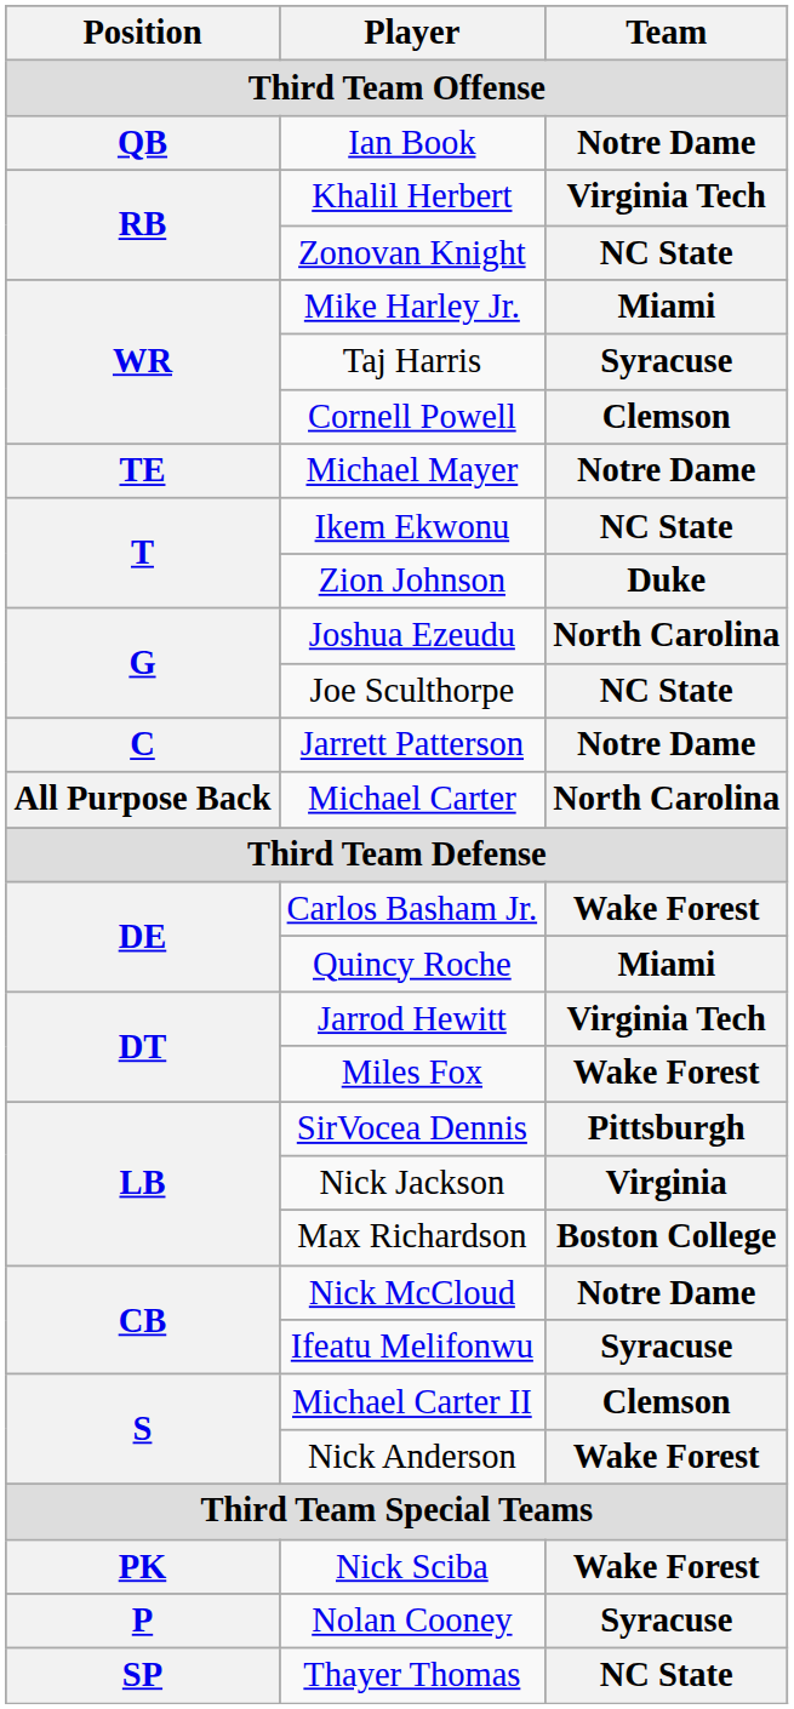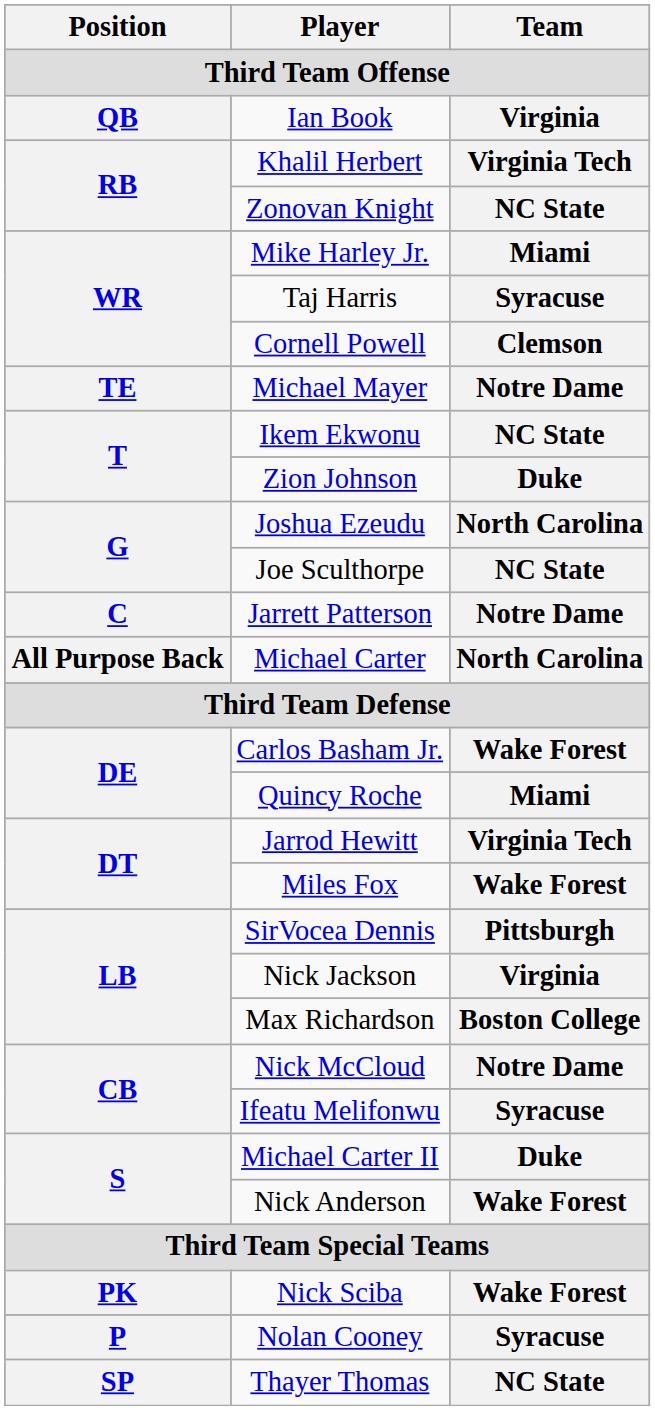 <table class="wikitable">
 <tr>
 <th>Position</th>
 <th>Player</th>
 <th>Team</th>
 </tr>
 <tr>
 <td colspan="4" style="text-align:center; background:#ddd;"><strong>Third Team Offense</strong></td>
 </tr>
 <tr style="text-align:center;">
 <th rowspan="1"><a href='#'>QB</a></th>
 <td><a href='#'>Ian Book</a></td>
-<th style=>Notre Dame</th>
+<th style=>Virginia</th>
 </tr>
 <tr style="text-align:center;">
 <th rowspan="2"><a href='#'>RB</a></th>
 <td><a href='#'>Khalil Herbert</a></td>
 <th style=>Virginia Tech</th>
 </tr>
 <tr style="text-align:center;">
 <td><a href='#'>Zonovan Knight</a></td>
 <th style=>NC State</th>
 </tr>
 <tr style="text-align:center;">
 <th rowspan="3"><a href='#'>WR</a></th>
 <td><a href='#'>Mike Harley Jr.</a></td>
 <th style=>Miami</th>
 </tr>
 <tr style="text-align:center;">
 <td>Taj Harris</td>
 <th style=>Syracuse</th>
 </tr>
 <tr style="text-align:center;">
 <td><a href='#'>Cornell Powell</a></td>
 <th style=>Clemson</th>
 </tr>
 <tr style="text-align:center;">
 <th rowspan="1"><a href='#'>TE</a></th>
 <td><a href='#'>Michael Mayer</a></td>
 <th style=>Notre Dame</th>
 </tr>
 <tr style="text-align:center;">
 <th rowspan="2"><a href='#'>T</a></th>
 <td><a href='#'>Ikem Ekwonu</a></td>
 <th style=>NC State</th>
 </tr>
 <tr style="text-align:center;">
 <td><a href='#'>Zion Johnson</a></td>
 <th style=>Duke</th>
 </tr>
 <tr style="text-align:center;">
 <th rowspan="2"><a href='#'>G</a></th>
 <td><a href='#'>Joshua Ezeudu</a></td>
 <th style=>North Carolina</th>
 </tr>
 <tr style="text-align:center;">
 <td>Joe Sculthorpe</td>
 <th style=>NC State</th>
 </tr>
 <tr style="text-align:center;">
 <th rowspan="1"><a href='#'>C</a></th>
 <td><a href='#'>Jarrett Patterson</a></td>
 <th style=>Notre Dame</th>
 </tr>
 <tr style="text-align:center;">
 <th rowspan="1">All Purpose Back</th>
 <td><a href='#'>Michael Carter</a></td>
 <th style=>North Carolina</th>
 </tr>
 <tr style="text-align:center;">
 <td colspan="4" style="text-align:center; background:#ddd;"><strong>Third Team Defense</strong></td>
 </tr>
 <tr style="text-align:center;">
 <th rowspan="2"><a href='#'>DE</a></th>
 <td><a href='#'>Carlos Basham Jr.</a></td>
 <th style=>Wake Forest</th>
 </tr>
 <tr style="text-align:center;">
 <td><a href='#'>Quincy Roche</a></td>
 <th style=>Miami</th>
 </tr>
 <tr style="text-align:center;">
 <th rowspan="2"><a href='#'>DT</a></th>
 <td><a href='#'>Jarrod Hewitt</a></td>
 <th style=>Virginia Tech</th>
 </tr>
 <tr style="text-align:center;">
 <td><a href='#'>Miles Fox</a></td>
 <th style=>Wake Forest</th>
 </tr>
 <tr style="text-align:center;">
 <th rowspan="3"><a href='#'>LB</a></th>
 <td><a href='#'>SirVocea Dennis</a></td>
 <th style=>Pittsburgh</th>
 </tr>
 <tr style="text-align:center;">
 <td>Nick Jackson</td>
 <th style=>Virginia</th>
 </tr>
 <tr style="text-align:center;">
 <td>Max Richardson</td>
 <th style=>Boston College</th>
 </tr>
 <tr style="text-align:center;">
 <th rowspan="2"><a href='#'>CB</a></th>
 <td><a href='#'>Nick McCloud</a></td>
 <th style=>Notre Dame</th>
 </tr>
 <tr style="text-align:center;">
 <td><a href='#'>Ifeatu Melifonwu</a></td>
 <th style=>Syracuse</th>
 </tr>
 <tr style="text-align:center;">
 <th rowspan="2"><a href='#'>S</a></th>
 <td><a href='#'>Michael Carter II</a></td>
-<th style=>Clemson</th>
+<th style=>Duke</th>
 </tr>
 <tr style="text-align:center;">
 <td>Nick Anderson</td>
 <th style=>Wake Forest</th>
 </tr>
 <tr>
 <td colspan="4" style="text-align:center; background:#ddd;"><strong>Third Team Special Teams</strong></td>
 </tr>
 <tr style="text-align:center;">
 <th rowspan="1"><a href='#'>PK</a></th>
 <td><a href='#'>Nick Sciba</a></td>
 <th style=>Wake Forest</th>
 </tr>
 <tr style="text-align:center;">
 <th rowspan="1"><a href='#'>P</a></th>
 <td><a href='#'>Nolan Cooney</a></td>
 <th style=>Syracuse</th>
 </tr>
 <tr style="text-align:center;">
 <th rowspan="1"><a href='#'>SP</a></th>
 <td><a href='#'>Thayer Thomas</a></td>
 <th style=>NC State</th>
 </tr>
 <tr>
 </tr>
 </table>
